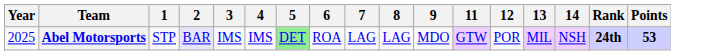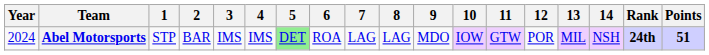 <table class="wikitable" style="text-align:center; font-size:85%">
 <tr>
 <th>Year</th>
 <th>Team</th>
 <th>1</th>
 <th>2</th>
 <th>3</th>
 <th>4</th>
 <th>5</th>
 <th>6</th>
 <th>7</th>
 <th>8</th>
 <th>9</th>
+<th>10</th>
 <th>11</th>
 <th>12</th>
 <th>13</th>
 <th>14</th>
 <th>Rank</th>
 <th>Points</th>
 </tr>
 <tr>
-<td><a href='#'>2025</a></td>
+<td><a href='#'>2024</a></td>
 <th nowrap><a href='#'>Abel Motorsports</a></th>
 <td><a href='#'>STP</a></td>
-<td style="background: lavender;"><a href='#'>BAR</a></td>
+<td><a href='#'>BAR</a></td>
 <td><a href='#'>IMS</a></td>
 <td><a href='#'>IMS</a></td>
 <td style="background: lightgreen;"><a href='#'>DET</a></td>
 <td><a href='#'>ROA</a></td>
 <td><a href='#'>LAG</a></td>
 <td><a href='#'>LAG</a></td>
 <td><a href='#'>MDO</a></td>
+<td style="background:#EFCFFF;"><a href='#'>IOW</a><br></td>
 <td style="background:#EFCFFF;"><a href='#'>GTW</a><br></td>
 <td><a href='#'>POR</a></td>
 <td style="background:#EFCFFF;"><a href='#'>MIL</a><br></td>
 <td style="background:#EFCFFF;"><a href='#'>NSH</a><br></td>
 <th style="background:#CFCFFF;">24th</th>
-<th style="background:#CFCFFF;">53</th>
+<th style="background:#CFCFFF;">51</th>
 </tr>
 </table>
